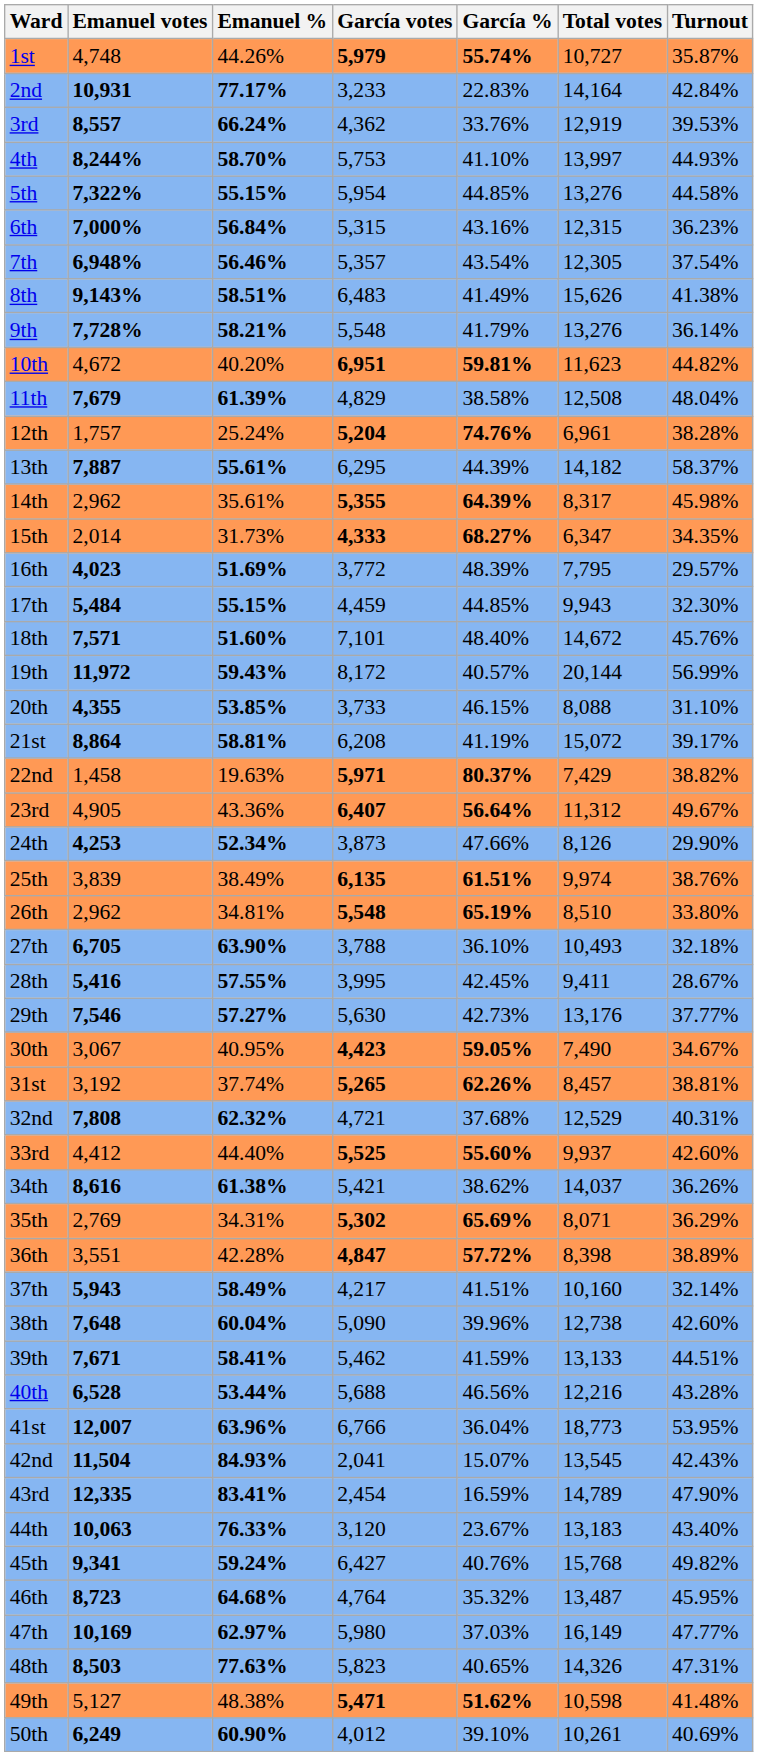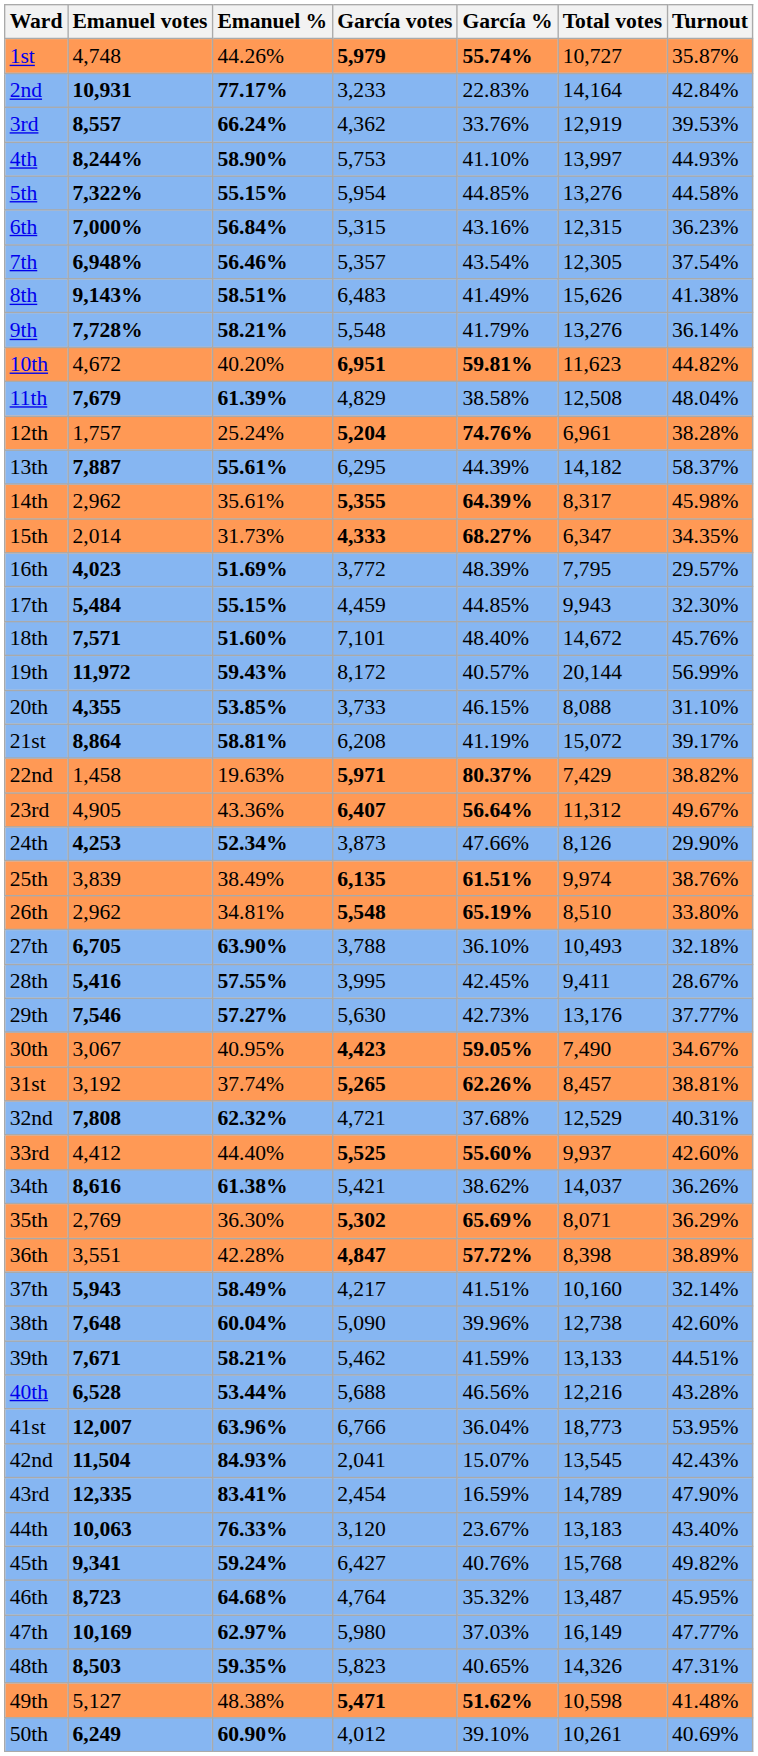 <table class="wikitable sortable">
 <tr>
 <th>Ward</th>
 <th>Emanuel votes</th>
 <th>Emanuel %</th>
 <th>García votes</th>
 <th>García %</th>
 <th>Total votes</th>
 <th>Turnout</th>
 </tr>
 <tr>
 <td style="background:#ff9955"><a href='#'>1st</a></td>
 <td style="background:#ff9955">4,748</td>
 <td style="background:#ff9955">44.26%</td>
 <td style="background:#ff9955"><strong>5,979</strong></td>
 <td style="background:#ff9955"><strong>55.74%</strong></td>
 <td style="background:#ff9955">10,727</td>
 <td style="background:#ff9955">35.87%</td>
 </tr>
 <tr>
 <td style="background:#86b6f2"><a href='#'>2nd</a></td>
 <td style="background:#86b6f2"><strong>10,931</strong></td>
 <td style="background:#86b6f2"><strong>77.17%</strong></td>
 <td style="background:#86b6f2">3,233</td>
 <td style="background:#86b6f2">22.83%</td>
 <td style="background:#86b6f2">14,164</td>
 <td style="background:#86b6f2">42.84%</td>
 </tr>
 <tr>
 <td style="background:#86b6f2"><a href='#'>3rd</a></td>
 <td style="background:#86b6f2"><strong>8,557</strong></td>
 <td style="background:#86b6f2"><strong>66.24%</strong></td>
 <td style="background:#86b6f2">4,362</td>
 <td style="background:#86b6f2">33.76%</td>
 <td style="background:#86b6f2">12,919</td>
 <td style="background:#86b6f2">39.53%</td>
 </tr>
 <tr>
 <td style="background:#86b6f2"><a href='#'>4th</a></td>
 <td style="background:#86b6f2"><strong>8,244%</strong></td>
-<td style="background:#86b6f2"><strong>58.70%</strong></td>
+<td style="background:#86b6f2"><strong>58.90%</strong></td>
 <td style="background:#86b6f2">5,753</td>
 <td style="background:#86b6f2">41.10%</td>
 <td style="background:#86b6f2">13,997</td>
 <td style="background:#86b6f2">44.93%</td>
 </tr>
 <tr>
 <td style="background:#86b6f2"><a href='#'>5th</a></td>
 <td style="background:#86b6f2"><strong>7,322%</strong></td>
 <td style="background:#86b6f2"><strong>55.15%</strong></td>
 <td style="background:#86b6f2">5,954</td>
 <td style="background:#86b6f2">44.85%</td>
 <td style="background:#86b6f2">13,276</td>
 <td style="background:#86b6f2">44.58%</td>
 </tr>
 <tr>
 <td style="background:#86b6f2"><a href='#'>6th</a></td>
 <td style="background:#86b6f2"><strong>7,000%</strong></td>
 <td style="background:#86b6f2"><strong>56.84%</strong></td>
 <td style="background:#86b6f2">5,315</td>
 <td style="background:#86b6f2">43.16%</td>
 <td style="background:#86b6f2">12,315</td>
 <td style="background:#86b6f2">36.23%</td>
 </tr>
 <tr>
 <td style="background:#86b6f2"><a href='#'>7th</a></td>
 <td style="background:#86b6f2"><strong>6,948%</strong></td>
 <td style="background:#86b6f2"><strong>56.46%</strong></td>
 <td style="background:#86b6f2">5,357</td>
 <td style="background:#86b6f2">43.54%</td>
 <td style="background:#86b6f2">12,305</td>
 <td style="background:#86b6f2">37.54%</td>
 </tr>
 <tr>
 <td style="background:#86b6f2"><a href='#'>8th</a></td>
 <td style="background:#86b6f2"><strong>9,143%</strong></td>
 <td style="background:#86b6f2"><strong>58.51%</strong></td>
 <td style="background:#86b6f2">6,483</td>
 <td style="background:#86b6f2">41.49%</td>
 <td style="background:#86b6f2">15,626</td>
 <td style="background:#86b6f2">41.38%</td>
 </tr>
 <tr>
 <td style="background:#86b6f2"><a href='#'>9th</a></td>
 <td style="background:#86b6f2"><strong>7,728%</strong></td>
 <td style="background:#86b6f2"><strong>58.21%</strong></td>
 <td style="background:#86b6f2">5,548</td>
 <td style="background:#86b6f2">41.79%</td>
 <td style="background:#86b6f2">13,276</td>
 <td style="background:#86b6f2">36.14%</td>
 </tr>
 <tr>
 <td style="background:#ff9955"><a href='#'>10th</a></td>
 <td style="background:#ff9955">4,672</td>
 <td style="background:#ff9955">40.20%</td>
 <td style="background:#ff9955"><strong>6,951</strong></td>
 <td style="background:#ff9955"><strong>59.81%</strong></td>
 <td style="background:#ff9955">11,623</td>
 <td style="background:#ff9955">44.82%</td>
 </tr>
 <tr>
 <td style="background:#86b6f2"><a href='#'>11th</a></td>
 <td style="background:#86b6f2"><strong>7,679</strong></td>
 <td style="background:#86b6f2"><strong>61.39%</strong></td>
 <td style="background:#86b6f2">4,829</td>
 <td style="background:#86b6f2">38.58%</td>
 <td style="background:#86b6f2">12,508</td>
 <td style="background:#86b6f2">48.04%</td>
 </tr>
 <tr>
 <td style="background:#ff9955">12th</td>
 <td style="background:#ff9955">1,757</td>
 <td style="background:#ff9955">25.24%</td>
 <td style="background:#ff9955"><strong>5,204</strong></td>
 <td style="background:#ff9955"><strong>74.76%</strong></td>
 <td style="background:#ff9955">6,961</td>
 <td style="background:#ff9955">38.28%</td>
 </tr>
 <tr>
 <td style="background:#86b6f2">13th</td>
 <td style="background:#86b6f2"><strong>7,887</strong></td>
 <td style="background:#86b6f2"><strong>55.61%</strong></td>
 <td style="background:#86b6f2">6,295</td>
 <td style="background:#86b6f2">44.39%</td>
 <td style="background:#86b6f2">14,182</td>
 <td style="background:#86b6f2">58.37%</td>
 </tr>
 <tr>
 <td style="background:#ff9955">14th</td>
 <td style="background:#ff9955">2,962</td>
 <td style="background:#ff9955">35.61%</td>
 <td style="background:#ff9955"><strong>5,355</strong></td>
 <td style="background:#ff9955"><strong>64.39%</strong></td>
 <td style="background:#ff9955">8,317</td>
 <td style="background:#ff9955">45.98%</td>
 </tr>
 <tr>
 <td style="background:#ff9955">15th</td>
 <td style="background:#ff9955">2,014</td>
 <td style="background:#ff9955">31.73%</td>
 <td style="background:#ff9955"><strong>4,333</strong></td>
 <td style="background:#ff9955"><strong>68.27%</strong></td>
 <td style="background:#ff9955">6,347</td>
 <td style="background:#ff9955">34.35%</td>
 </tr>
 <tr>
 <td style="background:#86b6f2">16th</td>
 <td style="background:#86b6f2"><strong>4,023</strong></td>
 <td style="background:#86b6f2"><strong>51.69%</strong></td>
 <td style="background:#86b6f2">3,772</td>
 <td style="background:#86b6f2">48.39%</td>
 <td style="background:#86b6f2">7,795</td>
 <td style="background:#86b6f2">29.57%</td>
 </tr>
 <tr>
 <td style="background:#86b6f2">17th</td>
 <td style="background:#86b6f2"><strong>5,484</strong></td>
 <td style="background:#86b6f2"><strong>55.15%</strong></td>
 <td style="background:#86b6f2">4,459</td>
 <td style="background:#86b6f2">44.85%</td>
 <td style="background:#86b6f2">9,943</td>
 <td style="background:#86b6f2">32.30%</td>
 </tr>
 <tr>
 <td style="background:#86b6f2">18th</td>
 <td style="background:#86b6f2"><strong>7,571</strong></td>
 <td style="background:#86b6f2"><strong>51.60%</strong></td>
 <td style="background:#86b6f2">7,101</td>
 <td style="background:#86b6f2">48.40%</td>
 <td style="background:#86b6f2">14,672</td>
 <td style="background:#86b6f2">45.76%</td>
 </tr>
 <tr>
 <td style="background:#86b6f2">19th</td>
 <td style="background:#86b6f2"><strong>11,972</strong></td>
 <td style="background:#86b6f2"><strong>59.43%</strong></td>
 <td style="background:#86b6f2">8,172</td>
 <td style="background:#86b6f2">40.57%</td>
 <td style="background:#86b6f2">20,144</td>
 <td style="background:#86b6f2">56.99%</td>
 </tr>
 <tr>
 <td style="background:#86b6f2">20th</td>
 <td style="background:#86b6f2"><strong>4,355</strong></td>
 <td style="background:#86b6f2"><strong>53.85%</strong></td>
 <td style="background:#86b6f2">3,733</td>
 <td style="background:#86b6f2">46.15%</td>
 <td style="background:#86b6f2">8,088</td>
 <td style="background:#86b6f2">31.10%</td>
 </tr>
 <tr>
 <td style="background:#86b6f2">21st</td>
 <td style="background:#86b6f2"><strong>8,864</strong></td>
 <td style="background:#86b6f2"><strong>58.81%</strong></td>
 <td style="background:#86b6f2">6,208</td>
 <td style="background:#86b6f2">41.19%</td>
 <td style="background:#86b6f2">15,072</td>
 <td style="background:#86b6f2">39.17%</td>
 </tr>
 <tr>
 <td style="background:#ff9955">22nd</td>
 <td style="background:#ff9955">1,458</td>
 <td style="background:#ff9955">19.63%</td>
 <td style="background:#ff9955"><strong>5,971</strong></td>
 <td style="background:#ff9955"><strong>80.37%</strong></td>
 <td style="background:#ff9955">7,429</td>
 <td style="background:#ff9955">38.82%</td>
 </tr>
 <tr>
 <td style="background:#ff9955">23rd</td>
 <td style="background:#ff9955">4,905</td>
 <td style="background:#ff9955">43.36%</td>
 <td style="background:#ff9955"><strong>6,407</strong></td>
 <td style="background:#ff9955"><strong>56.64%</strong></td>
 <td style="background:#ff9955">11,312</td>
 <td style="background:#ff9955">49.67%</td>
 </tr>
 <tr>
 <td style="background:#86b6f2">24th</td>
 <td style="background:#86b6f2"><strong>4,253</strong></td>
 <td style="background:#86b6f2"><strong>52.34%</strong></td>
 <td style="background:#86b6f2">3,873</td>
 <td style="background:#86b6f2">47.66%</td>
 <td style="background:#86b6f2">8,126</td>
 <td style="background:#86b6f2">29.90%</td>
 </tr>
 <tr>
 <td style="background:#ff9955">25th</td>
 <td style="background:#ff9955">3,839</td>
 <td style="background:#ff9955">38.49%</td>
 <td style="background:#ff9955"><strong>6,135</strong></td>
 <td style="background:#ff9955"><strong>61.51%</strong></td>
 <td style="background:#ff9955">9,974</td>
 <td style="background:#ff9955">38.76%</td>
 </tr>
 <tr>
 <td style="background:#ff9955">26th</td>
 <td style="background:#ff9955">2,962</td>
 <td style="background:#ff9955">34.81%</td>
 <td style="background:#ff9955"><strong>5,548</strong></td>
 <td style="background:#ff9955"><strong>65.19%</strong></td>
 <td style="background:#ff9955">8,510</td>
 <td style="background:#ff9955">33.80%</td>
 </tr>
 <tr>
 <td style="background:#86b6f2">27th</td>
 <td style="background:#86b6f2"><strong>6,705</strong></td>
 <td style="background:#86b6f2"><strong>63.90%</strong></td>
 <td style="background:#86b6f2">3,788</td>
 <td style="background:#86b6f2">36.10%</td>
 <td style="background:#86b6f2">10,493</td>
 <td style="background:#86b6f2">32.18%</td>
 </tr>
 <tr>
 <td style="background:#86b6f2">28th</td>
 <td style="background:#86b6f2"><strong>5,416</strong></td>
 <td style="background:#86b6f2"><strong>57.55%</strong></td>
 <td style="background:#86b6f2">3,995</td>
 <td style="background:#86b6f2">42.45%</td>
 <td style="background:#86b6f2">9,411</td>
 <td style="background:#86b6f2">28.67%</td>
 </tr>
 <tr>
 <td style="background:#86b6f2">29th</td>
 <td style="background:#86b6f2"><strong>7,546</strong></td>
 <td style="background:#86b6f2"><strong>57.27%</strong></td>
 <td style="background:#86b6f2">5,630</td>
 <td style="background:#86b6f2">42.73%</td>
 <td style="background:#86b6f2">13,176</td>
 <td style="background:#86b6f2">37.77%</td>
 </tr>
 <tr>
 <td style="background:#ff9955">30th</td>
 <td style="background:#ff9955">3,067</td>
 <td style="background:#ff9955">40.95%</td>
 <td style="background:#ff9955"><strong>4,423</strong></td>
 <td style="background:#ff9955"><strong>59.05%</strong></td>
 <td style="background:#ff9955">7,490</td>
 <td style="background:#ff9955">34.67%</td>
 </tr>
 <tr>
 <td style="background:#ff9955">31st</td>
 <td style="background:#ff9955">3,192</td>
 <td style="background:#ff9955">37.74%</td>
 <td style="background:#ff9955"><strong>5,265</strong></td>
 <td style="background:#ff9955"><strong>62.26%</strong></td>
 <td style="background:#ff9955">8,457</td>
 <td style="background:#ff9955">38.81%</td>
 </tr>
 <tr>
 <td style="background:#86b6f2">32nd</td>
 <td style="background:#86b6f2"><strong>7,808</strong></td>
 <td style="background:#86b6f2"><strong>62.32%</strong></td>
 <td style="background:#86b6f2">4,721</td>
 <td style="background:#86b6f2">37.68%</td>
 <td style="background:#86b6f2">12,529</td>
 <td style="background:#86b6f2">40.31%</td>
 </tr>
 <tr>
 <td style="background:#ff9955">33rd</td>
 <td style="background:#ff9955">4,412</td>
 <td style="background:#ff9955">44.40%</td>
 <td style="background:#ff9955"><strong>5,525</strong></td>
 <td style="background:#ff9955"><strong>55.60%</strong></td>
 <td style="background:#ff9955">9,937</td>
 <td style="background:#ff9955">42.60%</td>
 </tr>
 <tr>
 <td style="background:#86b6f2">34th</td>
 <td style="background:#86b6f2"><strong>8,616</strong></td>
 <td style="background:#86b6f2"><strong>61.38%</strong></td>
 <td style="background:#86b6f2">5,421</td>
 <td style="background:#86b6f2">38.62%</td>
 <td style="background:#86b6f2">14,037</td>
 <td style="background:#86b6f2">36.26%</td>
 </tr>
 <tr>
 <td style="background:#ff9955">35th</td>
 <td style="background:#ff9955">2,769</td>
-<td style="background:#ff9955">34.31%</td>
+<td style="background:#ff9955">36.30%</td>
 <td style="background:#ff9955"><strong>5,302</strong></td>
 <td style="background:#ff9955"><strong>65.69%</strong></td>
 <td style="background:#ff9955">8,071</td>
 <td style="background:#ff9955">36.29%</td>
 </tr>
 <tr>
 <td style="background:#ff9955">36th</td>
 <td style="background:#ff9955">3,551</td>
 <td style="background:#ff9955">42.28%</td>
 <td style="background:#ff9955"><strong>4,847</strong></td>
 <td style="background:#ff9955"><strong>57.72%</strong></td>
 <td style="background:#ff9955">8,398</td>
 <td style="background:#ff9955">38.89%</td>
 </tr>
 <tr>
 <td style="background:#86b6f2">37th</td>
 <td style="background:#86b6f2"><strong>5,943</strong></td>
 <td style="background:#86b6f2"><strong>58.49%</strong></td>
 <td style="background:#86b6f2">4,217</td>
 <td style="background:#86b6f2">41.51%</td>
 <td style="background:#86b6f2">10,160</td>
 <td style="background:#86b6f2">32.14%</td>
 </tr>
 <tr>
 <td style="background:#86b6f2">38th</td>
 <td style="background:#86b6f2"><strong>7,648</strong></td>
 <td style="background:#86b6f2"><strong>60.04%</strong></td>
 <td style="background:#86b6f2">5,090</td>
 <td style="background:#86b6f2">39.96%</td>
 <td style="background:#86b6f2">12,738</td>
 <td style="background:#86b6f2">42.60%</td>
 </tr>
 <tr>
 <td style="background:#86b6f2">39th</td>
 <td style="background:#86b6f2"><strong>7,671</strong></td>
-<td style="background:#86b6f2"><strong>58.41%</strong></td>
+<td style="background:#86b6f2"><strong>58.21%</strong></td>
 <td style="background:#86b6f2">5,462</td>
 <td style="background:#86b6f2">41.59%</td>
 <td style="background:#86b6f2">13,133</td>
 <td style="background:#86b6f2">44.51%</td>
 </tr>
 <tr>
 <td style="background:#86b6f2"><a href='#'>40th</a></td>
 <td style="background:#86b6f2"><strong>6,528</strong></td>
 <td style="background:#86b6f2"><strong>53.44%</strong></td>
 <td style="background:#86b6f2">5,688</td>
 <td style="background:#86b6f2">46.56%</td>
 <td style="background:#86b6f2">12,216</td>
 <td style="background:#86b6f2">43.28%</td>
 </tr>
 <tr>
 <td style="background:#86b6f2">41st</td>
 <td style="background:#86b6f2"><strong>12,007</strong></td>
 <td style="background:#86b6f2"><strong>63.96%</strong></td>
 <td style="background:#86b6f2">6,766</td>
 <td style="background:#86b6f2">36.04%</td>
 <td style="background:#86b6f2">18,773</td>
 <td style="background:#86b6f2">53.95%</td>
 </tr>
 <tr>
 <td style="background:#86b6f2">42nd</td>
 <td style="background:#86b6f2"><strong>11,504</strong></td>
 <td style="background:#86b6f2"><strong>84.93%</strong></td>
 <td style="background:#86b6f2">2,041</td>
 <td style="background:#86b6f2">15.07%</td>
 <td style="background:#86b6f2">13,545</td>
 <td style="background:#86b6f2">42.43%</td>
 </tr>
 <tr>
 <td style="background:#86b6f2">43rd</td>
 <td style="background:#86b6f2"><strong>12,335</strong></td>
 <td style="background:#86b6f2"><strong>83.41%</strong></td>
 <td style="background:#86b6f2">2,454</td>
 <td style="background:#86b6f2">16.59%</td>
 <td style="background:#86b6f2">14,789</td>
 <td style="background:#86b6f2">47.90%</td>
 </tr>
 <tr>
 <td style="background:#86b6f2">44th</td>
 <td style="background:#86b6f2"><strong>10,063</strong></td>
 <td style="background:#86b6f2"><strong>76.33%</strong></td>
 <td style="background:#86b6f2">3,120</td>
 <td style="background:#86b6f2">23.67%</td>
 <td style="background:#86b6f2">13,183</td>
 <td style="background:#86b6f2">43.40%</td>
 </tr>
 <tr>
 <td style="background:#86b6f2">45th</td>
 <td style="background:#86b6f2"><strong>9,341</strong></td>
 <td style="background:#86b6f2"><strong>59.24%</strong></td>
 <td style="background:#86b6f2">6,427</td>
 <td style="background:#86b6f2">40.76%</td>
 <td style="background:#86b6f2">15,768</td>
 <td style="background:#86b6f2">49.82%</td>
 </tr>
 <tr>
 <td style="background:#86b6f2">46th</td>
 <td style="background:#86b6f2"><strong>8,723</strong></td>
 <td style="background:#86b6f2"><strong>64.68%</strong></td>
 <td style="background:#86b6f2">4,764</td>
 <td style="background:#86b6f2">35.32%</td>
 <td style="background:#86b6f2">13,487</td>
 <td style="background:#86b6f2">45.95%</td>
 </tr>
 <tr>
 <td style="background:#86b6f2">47th</td>
 <td style="background:#86b6f2"><strong>10,169</strong></td>
 <td style="background:#86b6f2"><strong>62.97%</strong></td>
 <td style="background:#86b6f2">5,980</td>
 <td style="background:#86b6f2">37.03%</td>
 <td style="background:#86b6f2">16,149</td>
 <td style="background:#86b6f2">47.77%</td>
 </tr>
 <tr>
 <td style="background:#86b6f2">48th</td>
 <td style="background:#86b6f2"><strong>8,503</strong></td>
-<td style="background:#86b6f2"><strong>77.63%</strong></td>
+<td style="background:#86b6f2"><strong>59.35%</strong></td>
 <td style="background:#86b6f2">5,823</td>
 <td style="background:#86b6f2">40.65%</td>
 <td style="background:#86b6f2">14,326</td>
 <td style="background:#86b6f2">47.31%</td>
 </tr>
 <tr>
 <td style="background:#ff9955">49th</td>
 <td style="background:#ff9955">5,127</td>
 <td style="background:#ff9955">48.38%</td>
 <td style="background:#ff9955"><strong>5,471</strong></td>
 <td style="background:#ff9955"><strong>51.62%</strong></td>
 <td style="background:#ff9955">10,598</td>
 <td style="background:#ff9955">41.48%</td>
 </tr>
 <tr>
 <td style="background:#86b6f2">50th</td>
 <td style="background:#86b6f2"><strong>6,249</strong></td>
 <td style="background:#86b6f2"><strong>60.90%</strong></td>
 <td style="background:#86b6f2">4,012</td>
 <td style="background:#86b6f2">39.10%</td>
 <td style="background:#86b6f2">10,261</td>
 <td style="background:#86b6f2">40.69%</td>
 </tr>
 </table>
